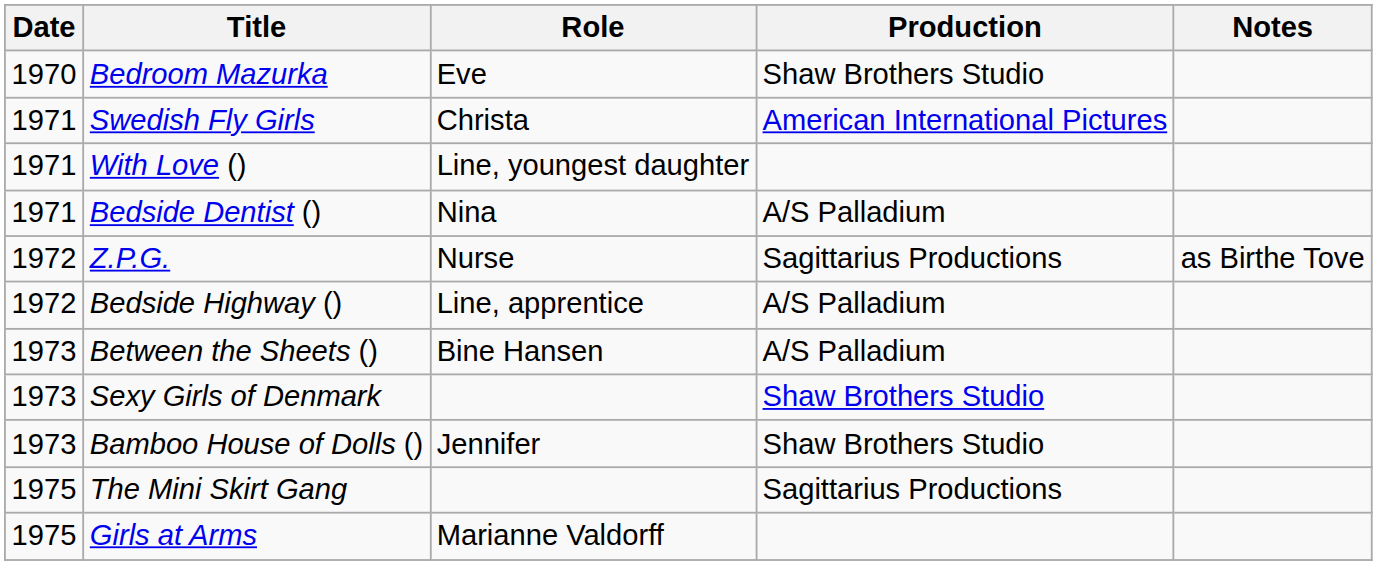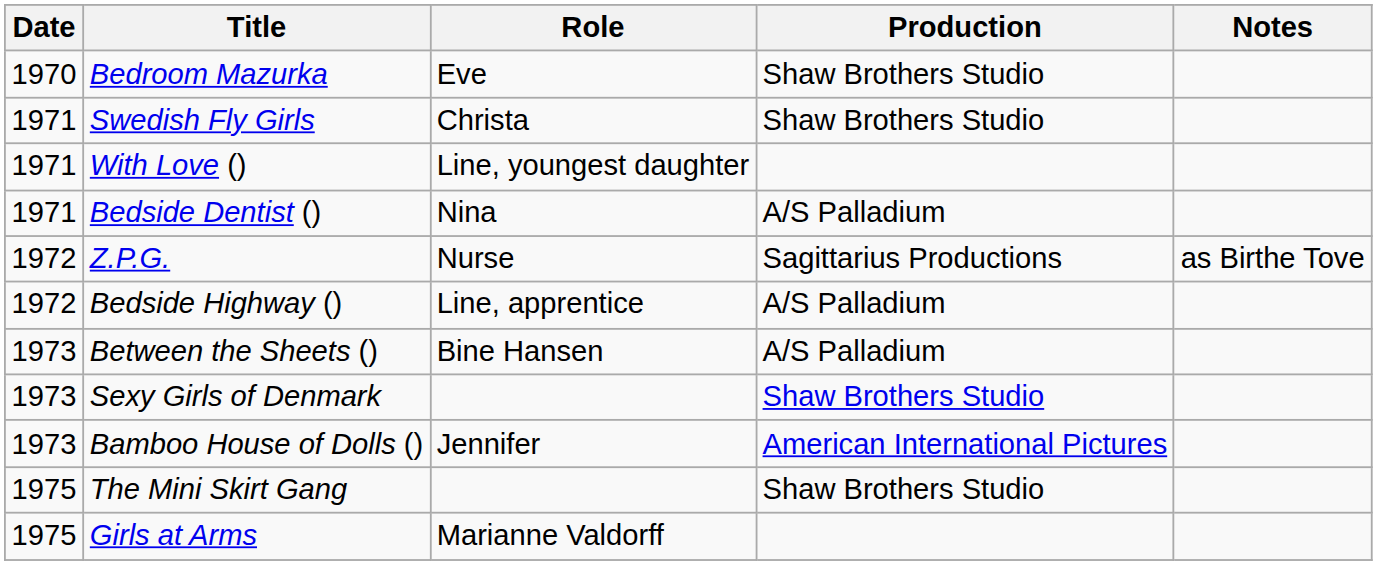 <table class="wikitable">
 <tr>
 <th>Date</th>
 <th>Title</th>
 <th>Role</th>
 <th>Production</th>
 <th>Notes</th>
 </tr>
 <tr>
 <td>1970</td>
 <td><em><a href='#'>Bedroom Mazurka</a></em></td>
 <td>Eve</td>
 <td>Shaw Brothers Studio</td>
 <td></td>
 </tr>
 <tr>
 <td>1971</td>
 <td><em><a href='#'>Swedish Fly Girls</a></em></td>
 <td>Christa</td>
-<td><a href='#'>American International Pictures</a></td>
+<td>Shaw Brothers Studio</td>
 <td></td>
 </tr>
 <tr>
 <td>1971</td>
 <td><em><a href='#'>With Love</a></em> ()</td>
 <td>Line, youngest daughter</td>
 <td></td>
 <td></td>
 </tr>
 <tr>
 <td>1971</td>
 <td><em><a href='#'>Bedside Dentist</a></em> ()</td>
 <td>Nina</td>
 <td>A/S Palladium</td>
 <td></td>
 </tr>
 <tr>
 <td>1972</td>
 <td><em><a href='#'>Z.P.G.</a></em></td>
 <td>Nurse</td>
 <td>Sagittarius Productions</td>
 <td>as Birthe Tove</td>
 </tr>
 <tr>
 <td>1972</td>
 <td><em>Bedside Highway</em> ()</td>
 <td>Line, apprentice</td>
 <td>A/S Palladium</td>
 <td></td>
 </tr>
 <tr>
 <td>1973</td>
 <td><em>Between the Sheets</em> ()</td>
 <td>Bine Hansen</td>
 <td>A/S Palladium</td>
 <td></td>
 </tr>
 <tr>
 <td>1973</td>
 <td><em>Sexy Girls of Denmark</em></td>
 <td></td>
 <td><a href='#'>Shaw Brothers Studio</a></td>
 <td></td>
 </tr>
 <tr>
 <td>1973</td>
 <td><em>Bamboo House of Dolls</em> ()</td>
 <td>Jennifer</td>
-<td>Shaw Brothers Studio</td>
+<td><a href='#'>American International Pictures</a></td>
 <td></td>
 </tr>
 <tr>
 <td>1975</td>
 <td><em>The Mini Skirt Gang</em></td>
 <td></td>
-<td>Sagittarius Productions</td>
+<td>Shaw Brothers Studio</td>
 <td></td>
 </tr>
 <tr>
 <td>1975</td>
 <td><em><a href='#'>Girls at Arms</a></em></td>
 <td>Marianne Valdorff</td>
 <td></td>
 <td></td>
 </tr>
 </table>
